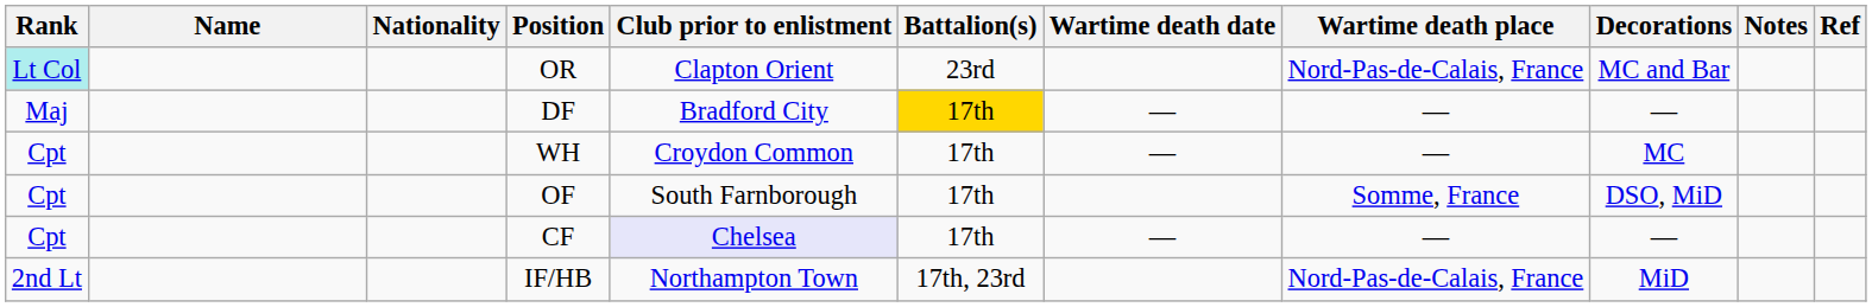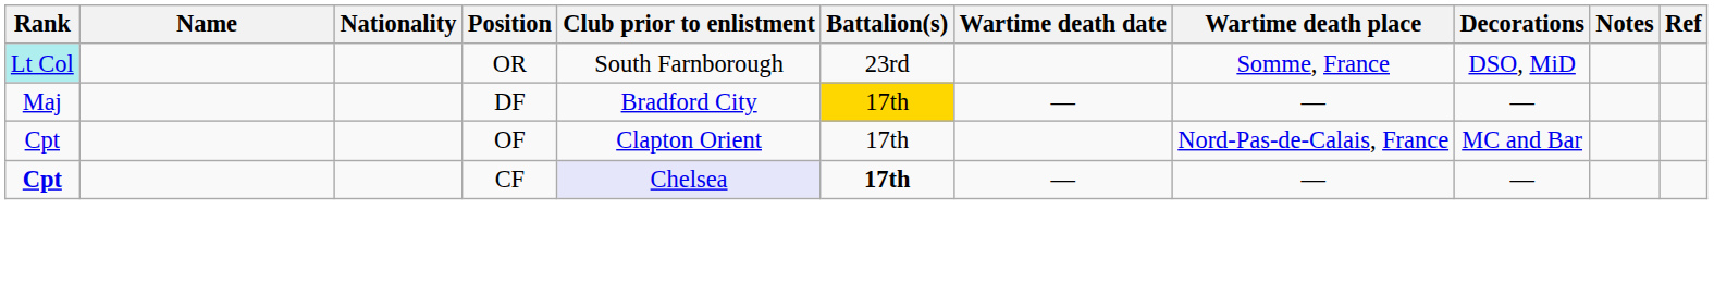 <table style="text-align: center;" class="wikitable sortable">
 <tr>
 <th>Rank</th>
 <th style="width:10em">Name</th>
 <th>Nationality</th>
 <th>Position</th>
 <th>Club prior to enlistment</th>
 <th>Battalion(s)</th>
 <th>Wartime death date</th>
 <th>Wartime death place</th>
 <th>Decorations</th>
 <th>Notes</th>
 <th>Ref</th>
 </tr>
 <tr>
 <td style="background: paleturquoise;"><a href='#'>Lt Col</a></td>
 <td style="text-align:left;"></td>
 <td style="text-align:left;"></td>
 <td>OR</td>
-<td><a href='#'>Clapton Orient</a></td>
+<td>South Farnborough</td>
 <td>23rd</td>
 <td></td>
-<td><a href='#'>Nord-Pas-de-Calais</a>, <a href='#'>France</a></td>
-<td><a href='#'>MC and Bar</a></td>
+<td><a href='#'>Somme</a>, <a href='#'>France</a></td>
+<td><a href='#'>DSO</a>, <a href='#'>MiD</a></td>
 <td></td>
 <td></td>
 </tr>
 <tr>
 <td><a href='#'>Maj</a></td>
 <td style="text-align:left;"><strong></strong></td>
 <td style="text-align:left;"></td>
 <td>DF</td>
 <td><a href='#'>Bradford City</a></td>
 <td style="background: gold;">17th</td>
 <td>—</td>
 <td>—</td>
 <td>—</td>
 <td></td>
 <td></td>
 </tr>
 <tr>
 <td><a href='#'>Cpt</a></td>
 <td style="text-align:left;"></td>
 <td style="text-align:left;"></td>
-<td>WH</td>
-<td><a href='#'>Croydon Common</a></td>
+<td>OF</td>
+<td><a href='#'>Clapton Orient</a></td>
 <td>17th</td>
-<td>—</td>
-<td>—</td>
-<td><a href='#'>MC</a></td>
+<td></td>
+<td><a href='#'>Nord-Pas-de-Calais</a>, <a href='#'>France</a></td>
+<td><a href='#'>MC and Bar</a></td>
 <td></td>
 <td></td>
 </tr>
 <tr>
-<td><a href='#'>Cpt</a></td>
-<td style="text-align:left;"></td>
-<td style="text-align:left;"></td>
-<td>OF</td>
-<td>South Farnborough</td>
-<td>17th</td>
-<td></td>
-<td><a href='#'>Somme</a>, <a href='#'>France</a></td>
-<td><a href='#'>DSO</a>, <a href='#'>MiD</a></td>
-<td></td>
-<td></td>
-</tr>
-<tr>
-<td><a href='#'>Cpt</a></td>
+<td><strong><a href='#'>Cpt</a></strong></td>
 <td style="text-align:left;"><strong></strong></td>
 <td style="text-align:left;"></td>
 <td>CF</td>
 <td style="background: lavender;"><a href='#'>Chelsea</a></td>
-<td>17th</td>
+<td><strong>17th</strong></td>
 <td>—</td>
 <td>—</td>
 <td>—</td>
 <td></td>
 <td></td>
 </tr>
-<tr>
-<td><a href='#'>2nd Lt</a></td>
-<td style="text-align:left;"></td>
-<td style="text-align:left;"></td>
-<td>IF/HB</td>
-<td><a href='#'>Northampton Town</a></td>
-<td>17th, 23rd</td>
-<td></td>
-<td><a href='#'>Nord-Pas-de-Calais</a>, <a href='#'>France</a></td>
-<td><a href='#'>MiD</a></td>
-<td></td>
-<td></td>
-</tr>
 </table>
